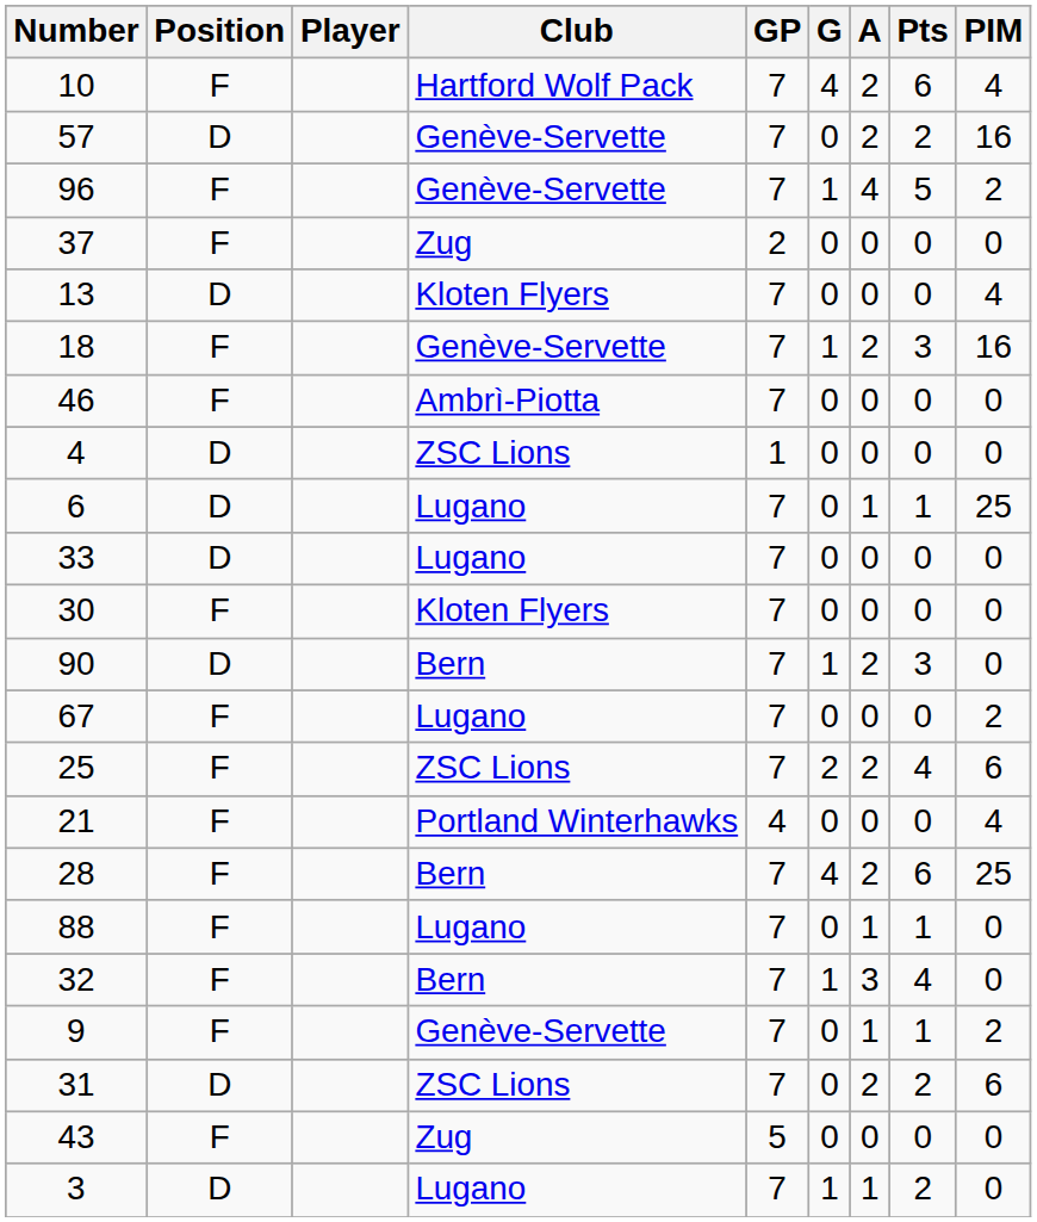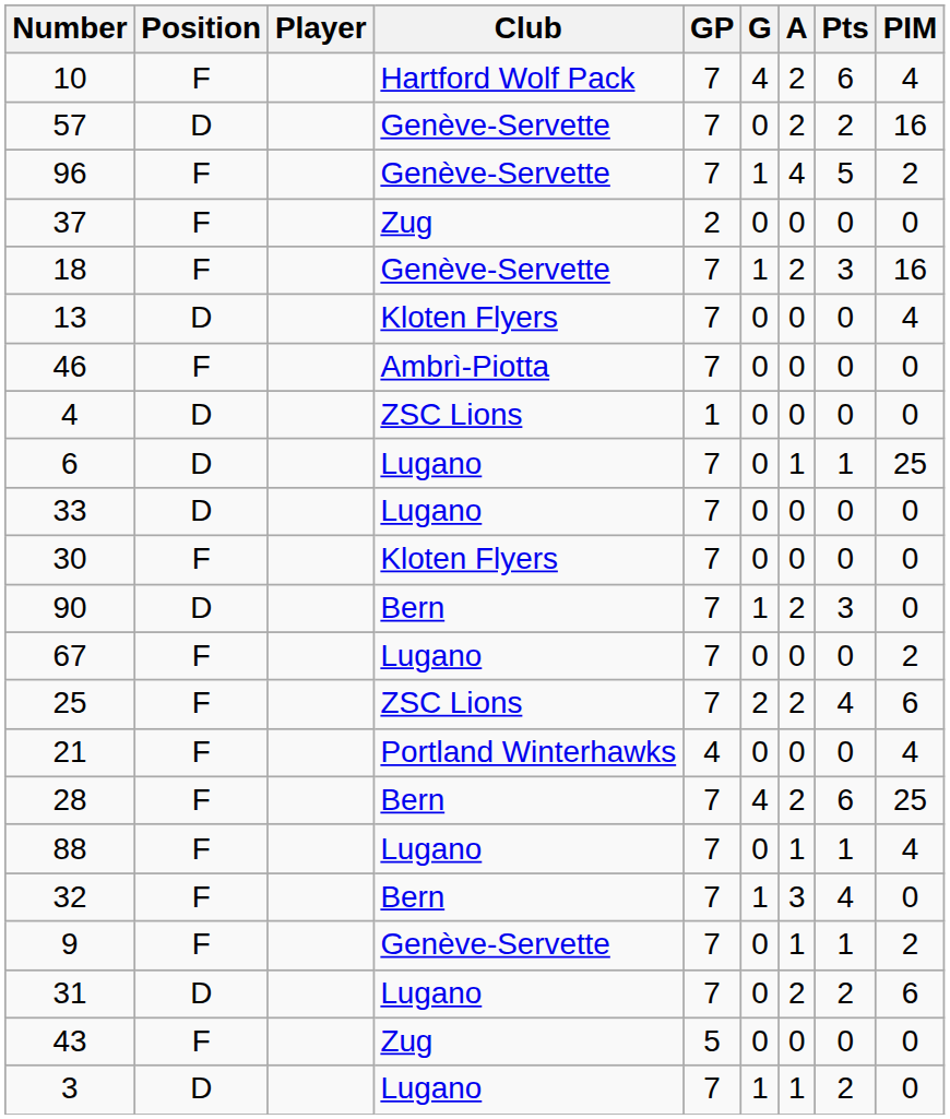 <table class="wikitable sortable" style="text-align:center; padding:4px; border-spacing=0;">
 <tr>
 <th>Number</th>
 <th>Position</th>
 <th>Player</th>
 <th>Club</th>
 <th>GP</th>
 <th>G</th>
 <th>A</th>
 <th>Pts</th>
 <th>PIM</th>
 </tr>
 <tr>
 <td>10</td>
 <td>F</td>
 <td align=left></td>
 <td align=left><a href='#'>Hartford Wolf Pack</a></td>
 <td>7</td>
 <td>4</td>
 <td>2</td>
 <td>6</td>
 <td>4</td>
 </tr>
 <tr>
 <td>57</td>
 <td>D</td>
 <td align=left></td>
 <td align=left><a href='#'>Genève-Servette</a></td>
 <td>7</td>
 <td>0</td>
 <td>2</td>
 <td>2</td>
 <td>16</td>
 </tr>
 <tr>
 <td>96</td>
 <td>F</td>
 <td align=left></td>
 <td align=left><a href='#'>Genève-Servette</a></td>
 <td>7</td>
 <td>1</td>
 <td>4</td>
 <td>5</td>
 <td>2</td>
 </tr>
 <tr>
 <td>37</td>
 <td>F</td>
 <td align=left></td>
 <td align=left><a href='#'>Zug</a></td>
 <td>2</td>
 <td>0</td>
 <td>0</td>
 <td>0</td>
 <td>0</td>
 </tr>
 <tr>
+<td>18</td>
+<td>F</td>
+<td align=left></td>
+<td align=left><a href='#'>Genève-Servette</a></td>
+<td>7</td>
+<td>1</td>
+<td>2</td>
+<td>3</td>
+<td>16</td>
+</tr>
+<tr>
 <td>13</td>
 <td>D</td>
 <td align=left></td>
 <td align=left><a href='#'>Kloten Flyers</a></td>
 <td>7</td>
 <td>0</td>
 <td>0</td>
 <td>0</td>
 <td>4</td>
-</tr>
-<tr>
-<td>18</td>
-<td>F</td>
-<td align=left></td>
-<td align=left><a href='#'>Genève-Servette</a></td>
-<td>7</td>
-<td>1</td>
-<td>2</td>
-<td>3</td>
-<td>16</td>
 </tr>
 <tr>
 <td>46</td>
 <td>F</td>
 <td align=left></td>
 <td align=left><a href='#'>Ambrì-Piotta</a></td>
 <td>7</td>
 <td>0</td>
 <td>0</td>
 <td>0</td>
 <td>0</td>
 </tr>
 <tr>
 <td>4</td>
 <td>D</td>
 <td align=left></td>
 <td align=left><a href='#'>ZSC Lions</a></td>
 <td>1</td>
 <td>0</td>
 <td>0</td>
 <td>0</td>
 <td>0</td>
 </tr>
 <tr>
 <td>6</td>
 <td>D</td>
 <td align=left></td>
 <td align=left><a href='#'>Lugano</a></td>
 <td>7</td>
 <td>0</td>
 <td>1</td>
 <td>1</td>
 <td>25</td>
 </tr>
 <tr>
 <td>33</td>
 <td>D</td>
 <td align=left></td>
 <td align=left><a href='#'>Lugano</a></td>
 <td>7</td>
 <td>0</td>
 <td>0</td>
 <td>0</td>
 <td>0</td>
 </tr>
 <tr>
 <td>30</td>
 <td>F</td>
 <td align=left></td>
 <td align=left><a href='#'>Kloten Flyers</a></td>
 <td>7</td>
 <td>0</td>
 <td>0</td>
 <td>0</td>
 <td>0</td>
 </tr>
 <tr>
 <td>90</td>
 <td>D</td>
 <td align=left></td>
 <td align=left><a href='#'>Bern</a></td>
 <td>7</td>
 <td>1</td>
 <td>2</td>
 <td>3</td>
 <td>0</td>
 </tr>
 <tr>
 <td>67</td>
 <td>F</td>
 <td align=left></td>
 <td align=left><a href='#'>Lugano</a></td>
 <td>7</td>
 <td>0</td>
 <td>0</td>
 <td>0</td>
 <td>2</td>
 </tr>
 <tr>
 <td>25</td>
 <td>F</td>
 <td align=left></td>
 <td align=left><a href='#'>ZSC Lions</a></td>
 <td>7</td>
 <td>2</td>
 <td>2</td>
 <td>4</td>
 <td>6</td>
 </tr>
 <tr>
 <td>21</td>
 <td>F</td>
 <td align=left></td>
 <td align=left><a href='#'>Portland Winterhawks</a></td>
 <td>4</td>
 <td>0</td>
 <td>0</td>
 <td>0</td>
 <td>4</td>
 </tr>
 <tr>
 <td>28</td>
 <td>F</td>
 <td align=left></td>
 <td align=left><a href='#'>Bern</a></td>
 <td>7</td>
 <td>4</td>
 <td>2</td>
 <td>6</td>
 <td>25</td>
 </tr>
 <tr>
 <td>88</td>
 <td>F</td>
 <td align=left></td>
 <td align=left><a href='#'>Lugano</a></td>
 <td>7</td>
 <td>0</td>
 <td>1</td>
 <td>1</td>
-<td>0</td>
+<td>4</td>
 </tr>
 <tr>
 <td>32</td>
 <td>F</td>
 <td align=left></td>
 <td align=left><a href='#'>Bern</a></td>
 <td>7</td>
 <td>1</td>
 <td>3</td>
 <td>4</td>
 <td>0</td>
 </tr>
 <tr>
 <td>9</td>
 <td>F</td>
 <td align=left></td>
 <td align=left><a href='#'>Genève-Servette</a></td>
 <td>7</td>
 <td>0</td>
 <td>1</td>
 <td>1</td>
 <td>2</td>
 </tr>
 <tr>
 <td>31</td>
 <td>D</td>
 <td align=left></td>
-<td align=left><a href='#'>ZSC Lions</a></td>
+<td align=left><a href='#'>Lugano</a></td>
 <td>7</td>
 <td>0</td>
 <td>2</td>
 <td>2</td>
 <td>6</td>
 </tr>
 <tr>
 <td>43</td>
 <td>F</td>
 <td align=left></td>
 <td align=left><a href='#'>Zug</a></td>
 <td>5</td>
 <td>0</td>
 <td>0</td>
 <td>0</td>
 <td>0</td>
 </tr>
 <tr>
 <td>3</td>
 <td>D</td>
 <td align=left></td>
 <td align=left><a href='#'>Lugano</a></td>
 <td>7</td>
 <td>1</td>
 <td>1</td>
 <td>2</td>
 <td>0</td>
 </tr>
 </table>
